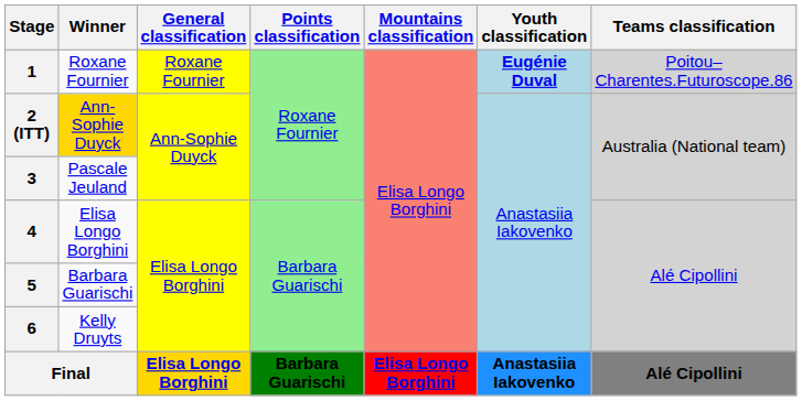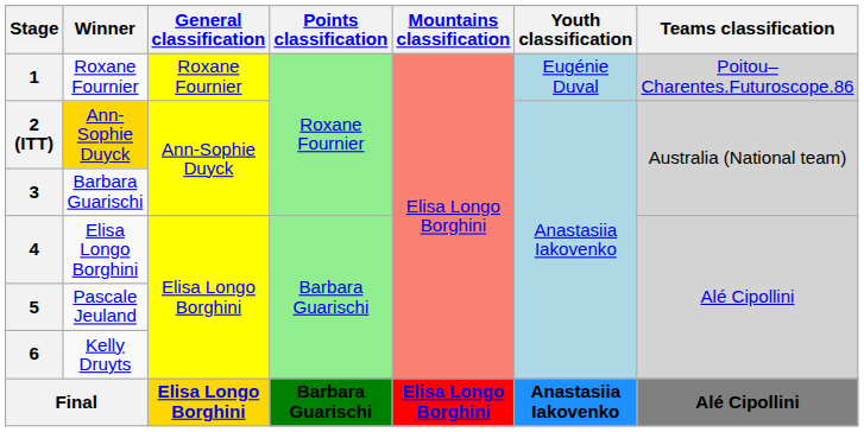 <table class="wikitable" style="text-align: center; font-size:86%;">
 <tr style="background-color: #efefef;">
 <th width="1%">Stage</th>
 <th width="7%">Winner</th>
 <th width="7%"><a href='#'>General classification</a><br></th>
 <th width="7%"><a href='#'>Points classification</a><br></th>
 <th width="7%"><a href='#'>Mountains classification</a><br></th>
 <th width="7%">Youth classification<br></th>
 <th width="7%">Teams classification<br></th>
 </tr>
 <tr>
 <th>1</th>
 <td><a href='#'>Roxane Fournier</a></td>
 <td style="background:yellow;"><a href='#'>Roxane Fournier</a></td>
 <td style="background:lightgreen;" rowspan=3><a href='#'>Roxane Fournier</a></td>
 <td style="background:salmon;" rowspan=6><a href='#'>Elisa Longo Borghini</a></td>
-<td style="background:lightblue;"><strong><a href='#'>Eugénie Duval</a></strong></td>
+<td style="background:lightblue;"><a href='#'>Eugénie Duval</a></td>
 <td style="background:lightgrey;"><a href='#'>Poitou–Charentes.Futuroscope.86</a></td>
 </tr>
 <tr>
 <th>2 (ITT)</th>
 <td style="background: gold;"><a href='#'>Ann-Sophie Duyck</a></td>
 <td style="background:yellow;" rowspan=2><a href='#'>Ann-Sophie Duyck</a></td>
 <td style="background:lightblue;" rowspan=5><a href='#'>Anastasiia Iakovenko</a></td>
 <td style="background:lightgrey;" rowspan=2>Australia (National team)</td>
 </tr>
 <tr>
 <th>3</th>
-<td><a href='#'>Pascale Jeuland</a></td>
+<td><a href='#'>Barbara Guarischi</a></td>
 </tr>
 <tr>
 <th>4</th>
 <td><a href='#'>Elisa Longo Borghini</a></td>
 <td style="background:yellow;" rowspan=3><a href='#'>Elisa Longo Borghini</a></td>
 <td style="background:lightgreen;" rowspan=3><a href='#'>Barbara Guarischi</a></td>
 <td style="background:lightgrey;" rowspan=3><a href='#'>Alé Cipollini</a></td>
 </tr>
 <tr>
 <th>5</th>
-<td><a href='#'>Barbara Guarischi</a></td>
+<td><a href='#'>Pascale Jeuland</a></td>
 </tr>
 <tr>
 <th>6</th>
 <td><a href='#'>Kelly Druyts</a></td>
 </tr>
 <tr>
 <th colspan=2><strong>Final</strong></th>
 <th style="background:gold;"><a href='#'>Elisa Longo Borghini</a></th>
 <th style="background:green;">Barbara Guarischi</th>
 <th style="background:red;"><a href='#'>Elisa Longo Borghini</a></th>
 <th style="background:dodgerblue;">Anastasiia Iakovenko</th>
 <th style="background:grey;">Alé Cipollini</th>
 </tr>
 </table>
